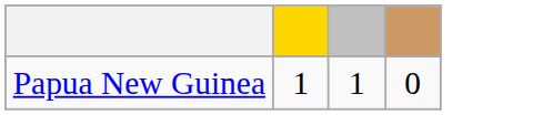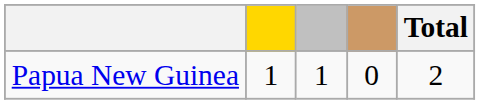 <table class="wikitable">
 <tr>
 <th></th>
 <th style="background:gold;">        </th>
 <th style="background:silver;">      </th>
 <th style="background:#c96;">      </th>
+<th>Total</th>
 </tr>
 <tr style="text-align:center;">
 <td> <a href='#'>Papua New Guinea</a></td>
 <td>1</td>
 <td>1</td>
 <td>0</td>
+<td>2</td>
 </tr>
 </table>
